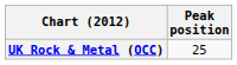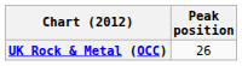 <table class="wikitable sortable plainrowheaders" style="text-align:center">
 <tr>
 <th scope="col">Chart (2012)</th>
 <th scope="col">Peak<br>position</th>
 </tr>
 <tr>
 <th scope="row"><a href='#'>UK Rock & Metal</a> (<a href='#'>OCC</a>)</th>
-<td>25</td>
+<td>26</td>
 </tr>
 </table>
